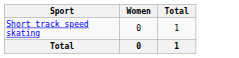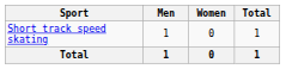 <table class="wikitable sortable" style="text-align:center;">
 <tr>
 <th width=180>Sport</th>
+<th width=55>Men</th>
 <th width=55>Women</th>
 <th width=55>Total</th>
 </tr>
 <tr>
 <td align=left><a href='#'>Short track speed skating</a></td>
+<td>1</td>
 <td>0</td>
 <td>1</td>
 </tr>
 <tr>
 <th>Total</th>
+<th>1</th>
 <th>0</th>
 <th>1</th>
 </tr>
 </table>
